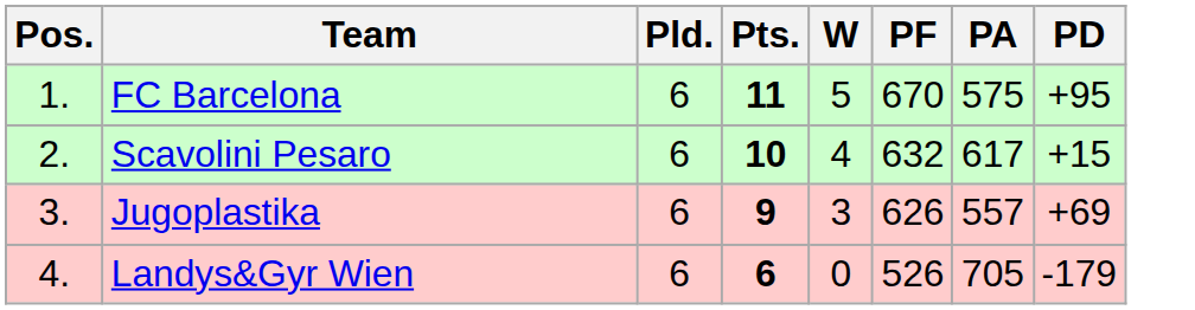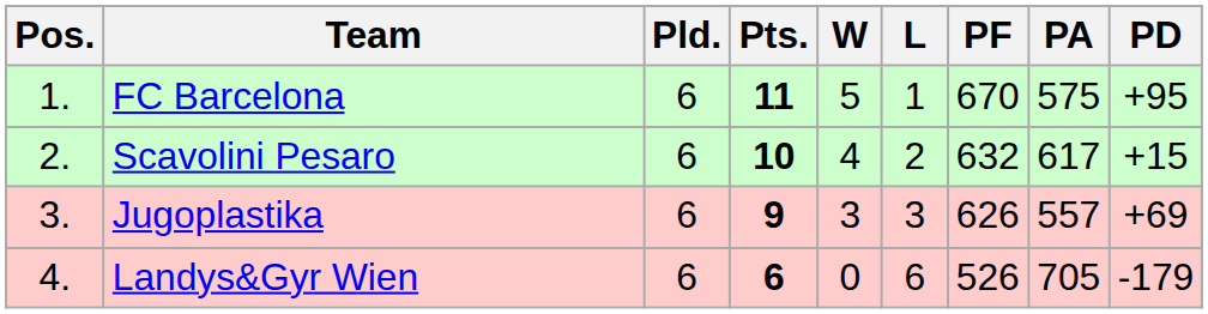 <table class="wikitable" style="text-align:center">
 <tr>
 <th width=15>Pos.</th>
 <th width=220>Team</th>
 <th width=20>Pld.</th>
 <th width=20>Pts.</th>
 <th width=20>W</th>
+<th width=20>L</th>
 <th width=20>PF</th>
 <th width=20>PA</th>
 <th width=20>PD</th>
 </tr>
 <tr style="background: #ccffcc;">
 <td>1.</td>
 <td align=left> <a href='#'>FC Barcelona</a></td>
 <td>6</td>
 <td><strong>11</strong></td>
 <td>5</td>
+<td>1</td>
 <td>670</td>
 <td>575</td>
 <td>+95</td>
 </tr>
 <tr style="background: #ccffcc;">
 <td>2.</td>
 <td align=left> <a href='#'>Scavolini Pesaro</a></td>
 <td>6</td>
 <td><strong>10</strong></td>
 <td>4</td>
+<td>2</td>
 <td>632</td>
 <td>617</td>
 <td>+15</td>
 </tr>
 <tr style="background: #ffcccc;">
 <td>3.</td>
 <td align=left> <a href='#'>Jugoplastika</a></td>
 <td>6</td>
 <td><strong>9</strong></td>
+<td>3</td>
 <td>3</td>
 <td>626</td>
 <td>557</td>
 <td>+69</td>
 </tr>
 <tr style="background: #ffcccc;">
 <td>4.</td>
 <td align=left> <a href='#'>Landys&Gyr Wien</a></td>
 <td>6</td>
 <td><strong>6</strong></td>
 <td>0</td>
+<td>6</td>
 <td>526</td>
 <td>705</td>
 <td>-179</td>
 </tr>
 </table>
